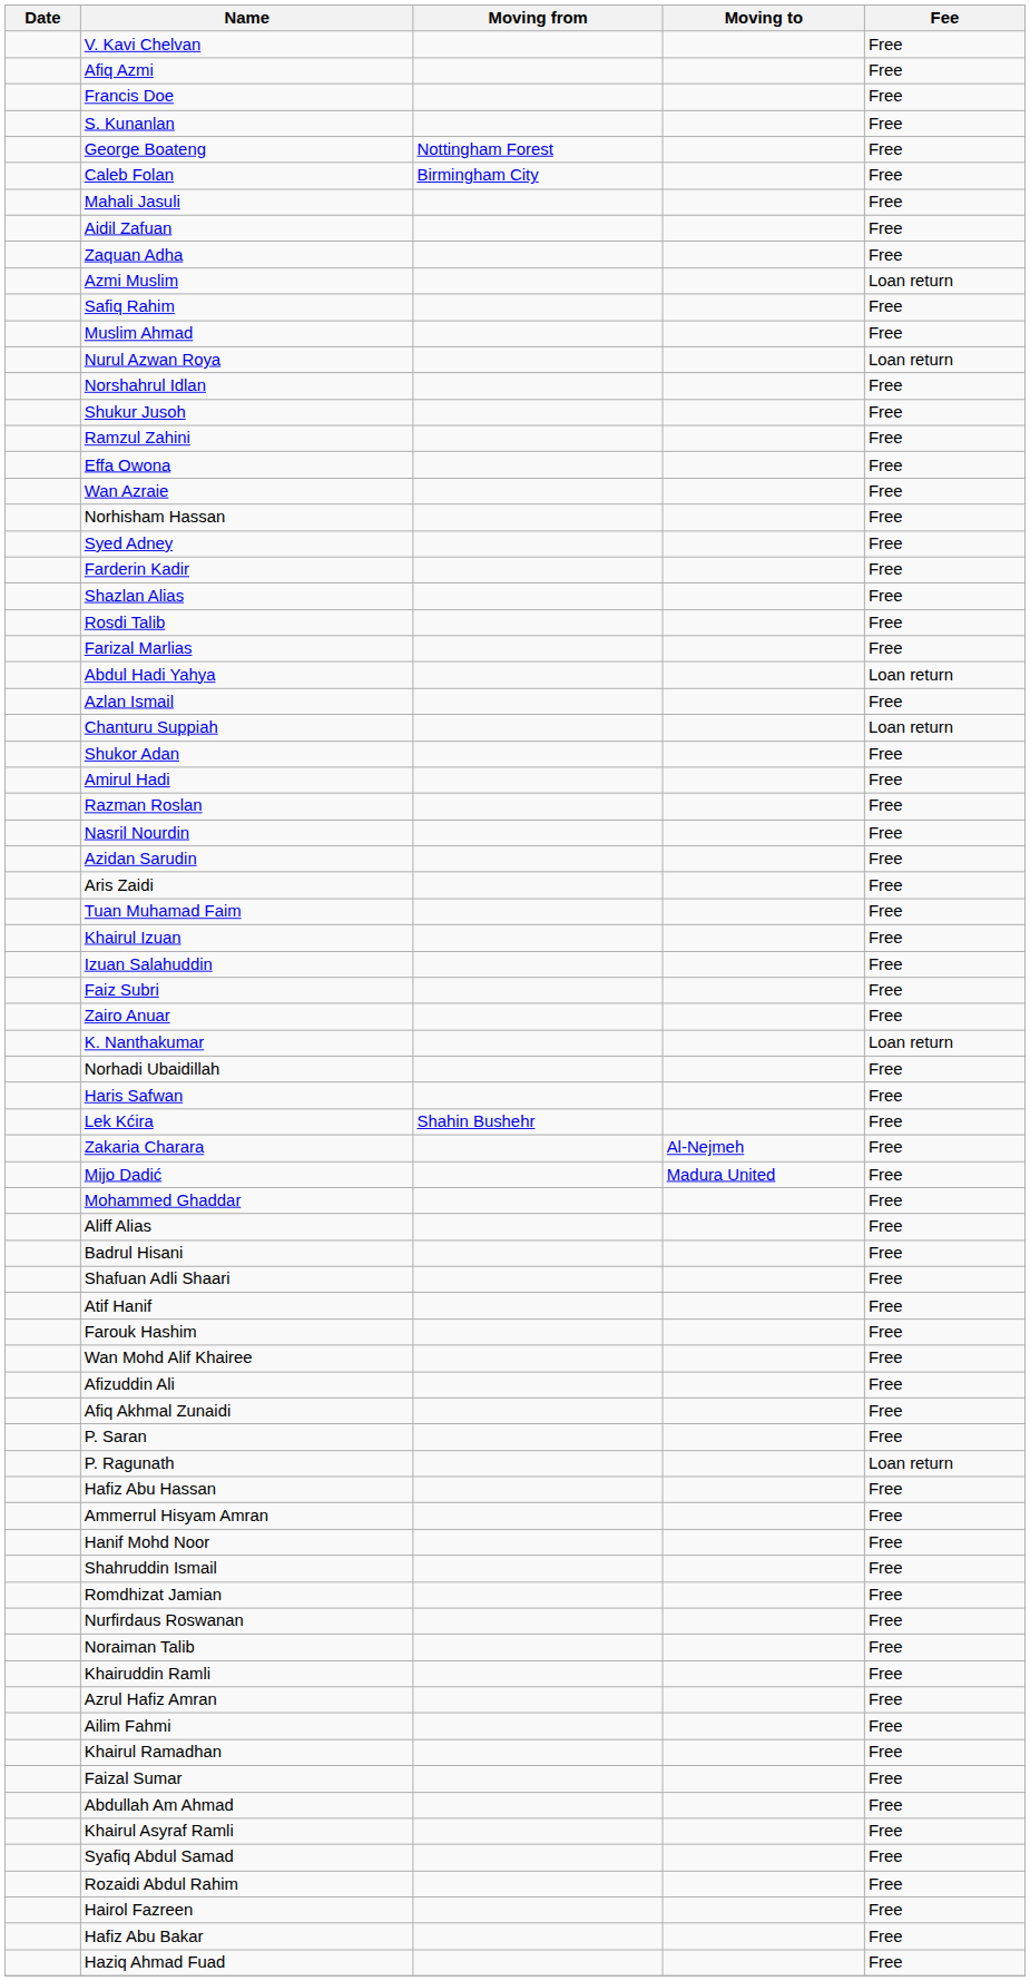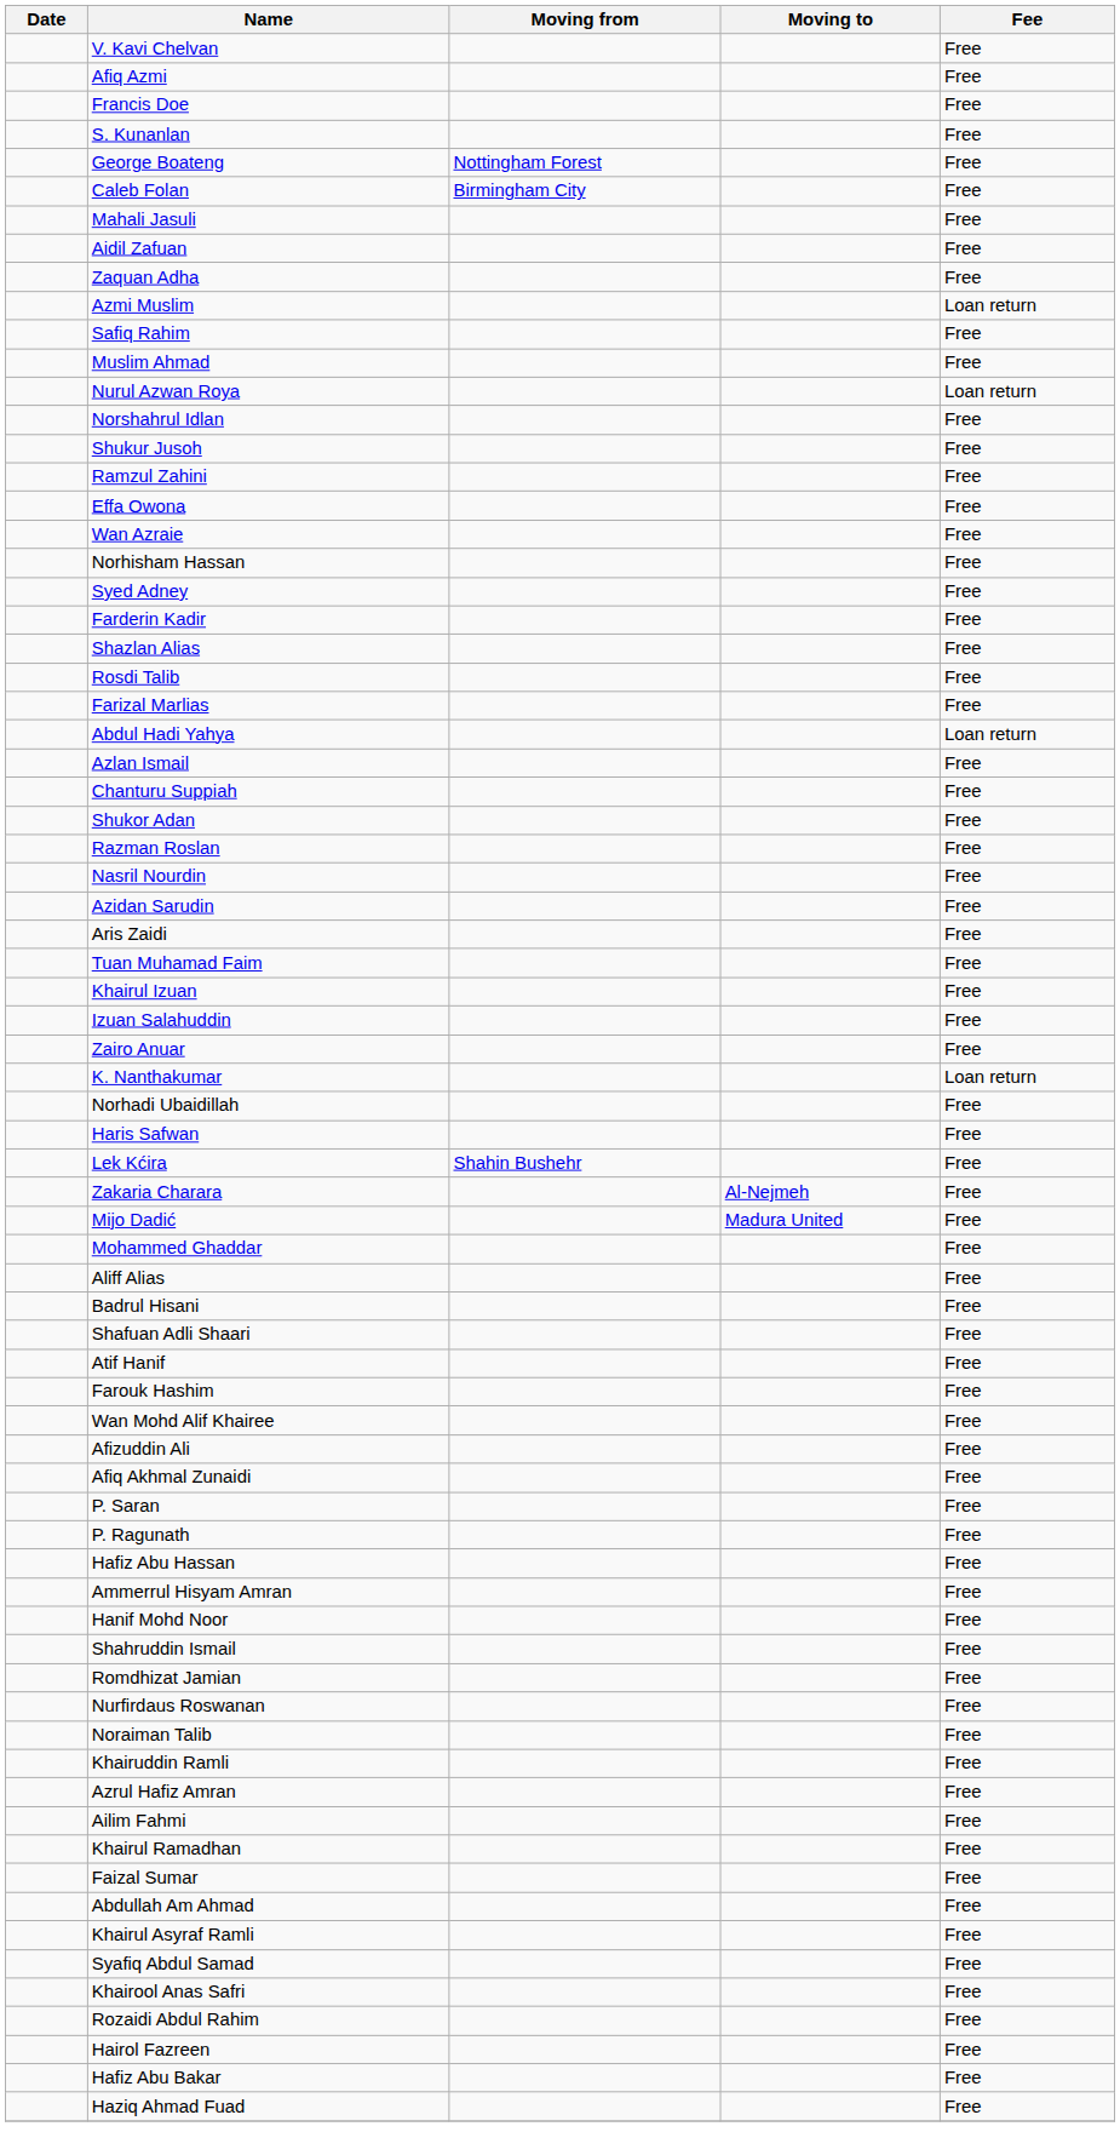 <table class="wikitable sortable" style="width:78%; text-align:center; text-align:left;">
 <tr>
 <th>Date</th>
 <th>Name</th>
 <th>Moving from</th>
 <th>Moving to</th>
 <th>Fee</th>
 </tr>
 <tr>
 <td></td>
 <td> <a href='#'>V. Kavi Chelvan</a></td>
 <td></td>
 <td></td>
 <td>Free</td>
 </tr>
 <tr>
 <td></td>
 <td> <a href='#'>Afiq Azmi</a></td>
 <td></td>
 <td></td>
 <td>Free</td>
 </tr>
 <tr>
 <td></td>
 <td> <a href='#'>Francis Doe</a></td>
 <td></td>
 <td></td>
 <td>Free</td>
 </tr>
 <tr>
 <td></td>
 <td> <a href='#'>S. Kunanlan</a></td>
 <td></td>
 <td></td>
 <td>Free</td>
 </tr>
 <tr>
 <td></td>
 <td> <a href='#'>George Boateng</a></td>
 <td> <a href='#'>Nottingham Forest</a></td>
 <td></td>
 <td>Free</td>
 </tr>
 <tr>
 <td></td>
 <td> <a href='#'>Caleb Folan</a></td>
 <td> <a href='#'>Birmingham City</a></td>
 <td></td>
 <td>Free</td>
 </tr>
 <tr>
 <td></td>
 <td> <a href='#'>Mahali Jasuli</a></td>
 <td></td>
 <td></td>
 <td>Free</td>
 </tr>
 <tr>
 <td></td>
 <td> <a href='#'>Aidil Zafuan</a></td>
 <td></td>
 <td></td>
 <td>Free</td>
 </tr>
 <tr>
 <td></td>
 <td> <a href='#'>Zaquan Adha</a></td>
 <td></td>
 <td></td>
 <td>Free</td>
 </tr>
 <tr>
 <td></td>
 <td> <a href='#'>Azmi Muslim</a></td>
 <td></td>
 <td></td>
 <td>Loan return</td>
 </tr>
 <tr>
 <td></td>
 <td> <a href='#'>Safiq Rahim</a></td>
 <td></td>
 <td></td>
 <td>Free</td>
 </tr>
 <tr>
 <td></td>
 <td> <a href='#'>Muslim Ahmad</a></td>
 <td></td>
 <td></td>
 <td>Free</td>
 </tr>
 <tr>
 <td></td>
 <td> <a href='#'>Nurul Azwan Roya</a></td>
 <td></td>
 <td></td>
 <td>Loan return</td>
 </tr>
 <tr>
 <td></td>
 <td> <a href='#'>Norshahrul Idlan</a></td>
 <td></td>
 <td></td>
 <td>Free</td>
 </tr>
 <tr>
 <td></td>
 <td> <a href='#'>Shukur Jusoh</a></td>
 <td></td>
 <td></td>
 <td>Free</td>
 </tr>
 <tr>
 <td></td>
 <td> <a href='#'>Ramzul Zahini</a></td>
 <td></td>
 <td></td>
 <td>Free</td>
 </tr>
 <tr>
 <td></td>
 <td> <a href='#'>Effa Owona</a></td>
 <td></td>
 <td></td>
 <td>Free</td>
 </tr>
 <tr>
 <td></td>
 <td> <a href='#'>Wan Azraie</a></td>
 <td></td>
 <td></td>
 <td>Free</td>
 </tr>
 <tr>
 <td></td>
 <td> Norhisham Hassan</td>
 <td></td>
 <td></td>
 <td>Free</td>
 </tr>
 <tr>
 <td></td>
 <td> <a href='#'>Syed Adney</a></td>
 <td></td>
 <td></td>
 <td>Free</td>
 </tr>
 <tr>
 <td></td>
 <td> <a href='#'>Farderin Kadir</a></td>
 <td></td>
 <td></td>
 <td>Free</td>
 </tr>
 <tr>
 <td></td>
 <td> <a href='#'>Shazlan Alias</a></td>
 <td></td>
 <td></td>
 <td>Free</td>
 </tr>
 <tr>
 <td></td>
 <td> <a href='#'>Rosdi Talib</a></td>
 <td></td>
 <td></td>
 <td>Free</td>
 </tr>
 <tr>
 <td></td>
 <td> <a href='#'>Farizal Marlias</a></td>
 <td></td>
 <td></td>
 <td>Free</td>
 </tr>
 <tr>
 <td></td>
 <td> <a href='#'>Abdul Hadi Yahya</a></td>
 <td></td>
 <td></td>
 <td>Loan return</td>
 </tr>
 <tr>
 <td></td>
 <td> <a href='#'>Azlan Ismail</a></td>
 <td></td>
 <td></td>
 <td>Free</td>
 </tr>
 <tr>
 <td></td>
 <td> <a href='#'>Chanturu Suppiah</a></td>
 <td></td>
 <td></td>
-<td>Loan return</td>
+<td>Free</td>
 </tr>
 <tr>
 <td></td>
 <td> <a href='#'>Shukor Adan</a></td>
-<td></td>
-<td></td>
-<td>Free</td>
-</tr>
-<tr>
-<td></td>
-<td> <a href='#'>Amirul Hadi</a></td>
 <td></td>
 <td></td>
 <td>Free</td>
 </tr>
 <tr>
 <td></td>
 <td> <a href='#'>Razman Roslan</a></td>
 <td></td>
 <td></td>
 <td>Free</td>
 </tr>
 <tr>
 <td></td>
 <td> <a href='#'>Nasril Nourdin</a></td>
 <td></td>
 <td></td>
 <td>Free</td>
 </tr>
 <tr>
 <td></td>
 <td> <a href='#'>Azidan Sarudin</a></td>
 <td></td>
 <td></td>
 <td>Free</td>
 </tr>
 <tr>
 <td></td>
 <td> Aris Zaidi</td>
 <td></td>
 <td></td>
 <td>Free</td>
 </tr>
 <tr>
 <td></td>
 <td> <a href='#'>Tuan Muhamad Faim</a></td>
 <td></td>
 <td></td>
 <td>Free</td>
 </tr>
 <tr>
 <td></td>
 <td> <a href='#'>Khairul Izuan</a></td>
 <td></td>
 <td></td>
 <td>Free</td>
 </tr>
 <tr>
 <td></td>
 <td> <a href='#'>Izuan Salahuddin</a></td>
-<td></td>
-<td></td>
-<td>Free</td>
-</tr>
-<tr>
-<td></td>
-<td> <a href='#'>Faiz Subri</a></td>
 <td></td>
 <td></td>
 <td>Free</td>
 </tr>
 <tr>
 <td></td>
 <td> <a href='#'>Zairo Anuar</a></td>
 <td></td>
 <td></td>
 <td>Free</td>
 </tr>
 <tr>
 <td></td>
 <td> <a href='#'>K. Nanthakumar</a></td>
 <td></td>
 <td></td>
 <td>Loan return</td>
 </tr>
 <tr>
 <td></td>
 <td> Norhadi Ubaidillah</td>
 <td></td>
 <td></td>
 <td>Free</td>
 </tr>
 <tr>
 <td></td>
 <td> <a href='#'>Haris Safwan</a></td>
 <td></td>
 <td></td>
 <td>Free</td>
 </tr>
 <tr>
 <td></td>
 <td> <a href='#'>Lek Kćira</a></td>
 <td> <a href='#'>Shahin Bushehr</a></td>
 <td></td>
 <td>Free</td>
 </tr>
 <tr>
 <td></td>
 <td> <a href='#'>Zakaria Charara</a></td>
 <td></td>
 <td> <a href='#'>Al-Nejmeh</a></td>
 <td>Free</td>
 </tr>
 <tr>
 <td></td>
 <td> <a href='#'>Mijo Dadić</a></td>
 <td></td>
 <td> <a href='#'>Madura United</a></td>
 <td>Free</td>
 </tr>
 <tr>
 <td></td>
 <td> <a href='#'>Mohammed Ghaddar</a></td>
 <td></td>
 <td></td>
 <td>Free</td>
 </tr>
 <tr>
 <td></td>
 <td> Aliff Alias</td>
 <td></td>
 <td></td>
 <td>Free</td>
 </tr>
 <tr>
 <td></td>
 <td> Badrul Hisani</td>
 <td></td>
 <td></td>
 <td>Free</td>
 </tr>
 <tr>
 <td></td>
 <td> Shafuan Adli Shaari</td>
 <td></td>
 <td></td>
 <td>Free</td>
 </tr>
 <tr>
 <td></td>
 <td> Atif Hanif</td>
 <td></td>
 <td></td>
 <td>Free</td>
 </tr>
 <tr>
 <td></td>
 <td> Farouk Hashim</td>
 <td></td>
 <td></td>
 <td>Free</td>
 </tr>
 <tr>
 <td></td>
 <td> Wan Mohd Alif Khairee</td>
 <td></td>
 <td></td>
 <td>Free</td>
 </tr>
 <tr>
 <td></td>
 <td> Afizuddin Ali</td>
 <td></td>
 <td></td>
 <td>Free</td>
 </tr>
 <tr>
 <td></td>
 <td> Afiq Akhmal Zunaidi</td>
 <td></td>
 <td></td>
 <td>Free</td>
 </tr>
 <tr>
 <td></td>
 <td> P. Saran</td>
 <td></td>
 <td></td>
 <td>Free</td>
 </tr>
 <tr>
 <td></td>
 <td> P. Ragunath</td>
 <td></td>
 <td></td>
-<td>Loan return</td>
+<td>Free</td>
 </tr>
 <tr>
 <td></td>
 <td> Hafiz Abu Hassan</td>
 <td></td>
 <td></td>
 <td>Free</td>
 </tr>
 <tr>
 <td></td>
 <td> Ammerrul Hisyam Amran</td>
 <td></td>
 <td></td>
 <td>Free</td>
 </tr>
 <tr>
 <td></td>
 <td> Hanif Mohd Noor</td>
 <td></td>
 <td></td>
 <td>Free</td>
 </tr>
 <tr>
 <td></td>
 <td> Shahruddin Ismail</td>
 <td></td>
 <td></td>
 <td>Free</td>
 </tr>
 <tr>
 <td></td>
 <td> Romdhizat Jamian</td>
 <td></td>
 <td></td>
 <td>Free</td>
 </tr>
 <tr>
 <td></td>
 <td> Nurfirdaus Roswanan</td>
 <td></td>
 <td></td>
 <td>Free</td>
 </tr>
 <tr>
 <td></td>
 <td> Noraiman Talib</td>
 <td></td>
 <td></td>
 <td>Free</td>
 </tr>
 <tr>
 <td></td>
 <td> Khairuddin Ramli</td>
 <td></td>
 <td></td>
 <td>Free</td>
 </tr>
 <tr>
 <td></td>
 <td> Azrul Hafiz Amran</td>
 <td></td>
 <td></td>
 <td>Free</td>
 </tr>
 <tr>
 <td></td>
 <td> Ailim Fahmi</td>
 <td></td>
 <td></td>
 <td>Free</td>
 </tr>
 <tr>
 <td></td>
 <td> Khairul Ramadhan</td>
 <td></td>
 <td></td>
 <td>Free</td>
 </tr>
 <tr>
 <td></td>
 <td> Faizal Sumar</td>
 <td></td>
 <td></td>
 <td>Free</td>
 </tr>
 <tr>
 <td></td>
 <td> Abdullah Am Ahmad</td>
 <td></td>
 <td></td>
 <td>Free</td>
 </tr>
 <tr>
 <td></td>
 <td> Khairul Asyraf Ramli</td>
 <td></td>
 <td></td>
 <td>Free</td>
 </tr>
 <tr>
 <td></td>
 <td> Syafiq Abdul Samad</td>
 <td></td>
 <td></td>
 <td>Free</td>
 </tr>
 <tr>
 <td></td>
+<td> Khairool Anas Safri</td>
+<td></td>
+<td></td>
+<td>Free</td>
+</tr>
+<tr>
+<td></td>
 <td> Rozaidi Abdul Rahim</td>
 <td></td>
 <td></td>
 <td>Free</td>
 </tr>
 <tr>
 <td></td>
 <td> Hairol Fazreen</td>
 <td></td>
 <td></td>
 <td>Free</td>
 </tr>
 <tr>
 <td></td>
 <td> Hafiz Abu Bakar</td>
 <td></td>
 <td></td>
 <td>Free</td>
 </tr>
 <tr>
 <td></td>
 <td> Haziq Ahmad Fuad</td>
 <td></td>
 <td></td>
 <td>Free</td>
 </tr>
 <tr>
 </tr>
 </table>
